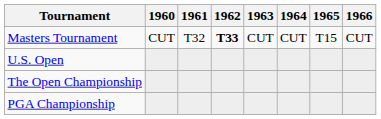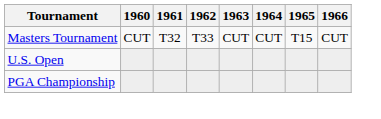 <table class="wikitable" style="font-size:95%;text-align:center;">
 <tr>
 <th>Tournament</th>
 <th>1960</th>
 <th>1961</th>
 <th>1962</th>
 <th>1963</th>
 <th>1964</th>
 <th>1965</th>
 <th>1966</th>
 </tr>
 <tr>
 <td align=left><a href='#'>Masters Tournament</a></td>
 <td>CUT</td>
 <td>T32</td>
-<td><strong>T33</strong></td>
+<td>T33</td>
 <td>CUT</td>
 <td>CUT</td>
 <td>T15</td>
 <td>CUT</td>
 </tr>
 <tr>
 <td align=left><a href='#'>U.S. Open</a></td>
-<td style="background:#eeeeee;"></td>
-<td style="background:#eeeeee;"></td>
-<td style="background:#eeeeee;"></td>
-<td style="background:#eeeeee;"></td>
-<td style="background:#eeeeee;"></td>
-<td style="background:#eeeeee;"></td>
-<td style="background:#eeeeee;"></td>
-</tr>
-<tr>
-<td align=left><a href='#'>The Open Championship</a></td>
 <td style="background:#eeeeee;"></td>
 <td style="background:#eeeeee;"></td>
 <td style="background:#eeeeee;"></td>
 <td style="background:#eeeeee;"></td>
 <td style="background:#eeeeee;"></td>
 <td style="background:#eeeeee;"></td>
 <td style="background:#eeeeee;"></td>
 </tr>
 <tr>
 <td align=left><a href='#'>PGA Championship</a></td>
 <td style="background:#eeeeee;"></td>
 <td style="background:#eeeeee;"></td>
 <td style="background:#eeeeee;"></td>
 <td style="background:#eeeeee;"></td>
 <td style="background:#eeeeee;"></td>
 <td style="background:#eeeeee;"></td>
 <td style="background:#eeeeee;"></td>
 </tr>
 </table>
